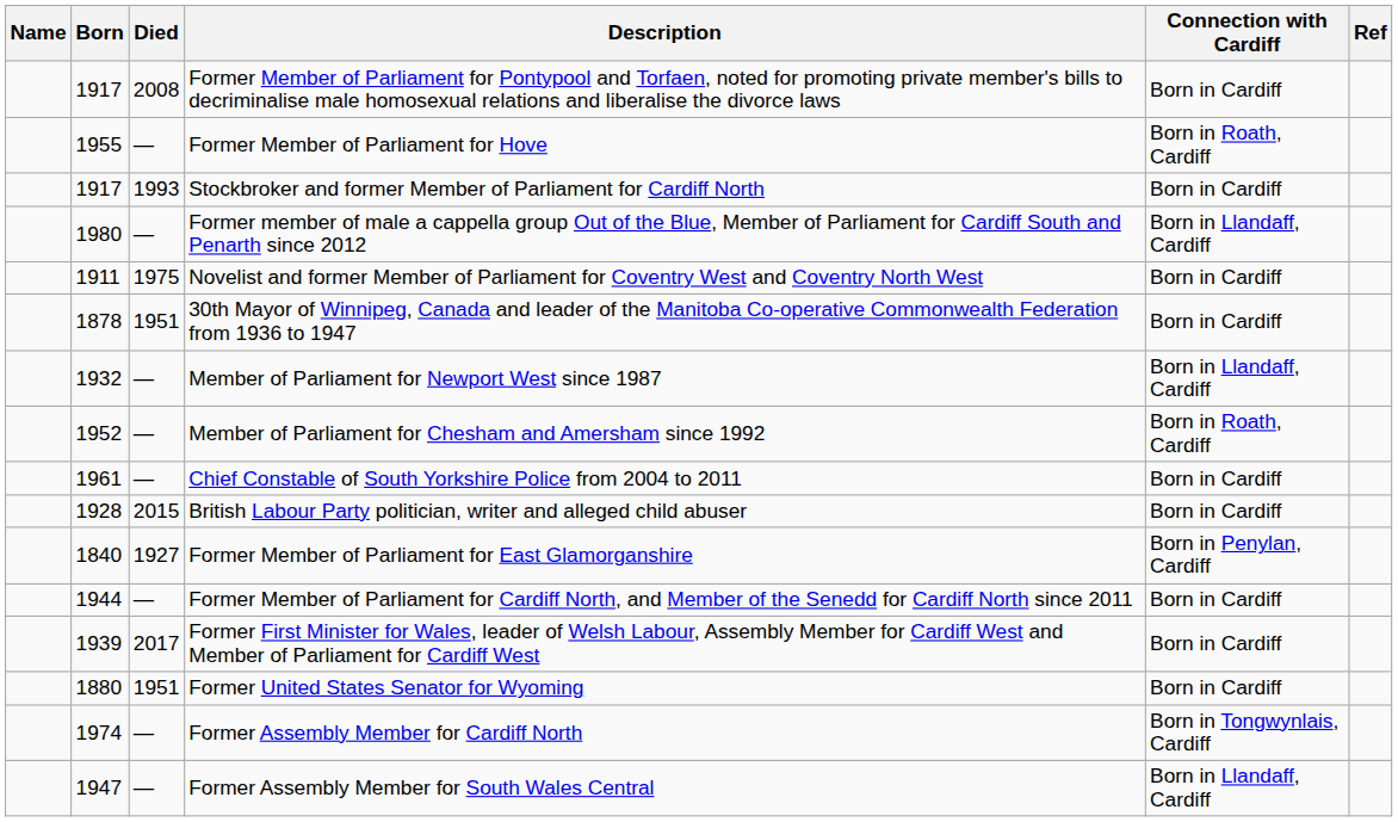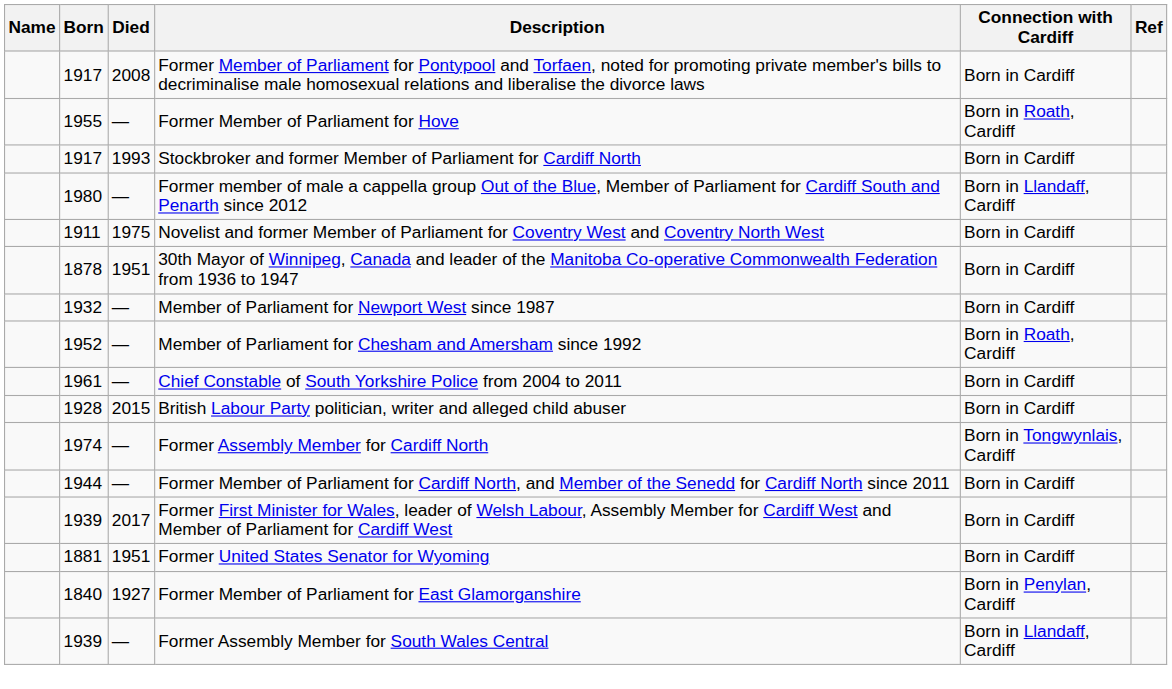 <table class="sortable wikitable" style="text-align: left; width: 68%;">
 <tr>
 <th scope="col">Name</th>
 <th scope="col">Born</th>
 <th scope="col">Died</th>
 <th scope="col">Description</th>
 <th scope="col">Connection with Cardiff</th>
 <th scope="col"><abbr>Ref</abbr></th>
 </tr>
 <tr>
 <td></td>
 <td>1917</td>
 <td>2008</td>
 <td>Former <a href='#'>Member of Parliament</a> for <a href='#'>Pontypool</a> and <a href='#'>Torfaen</a>, noted for promoting private member's bills to decriminalise male homosexual relations and liberalise the divorce laws</td>
 <td>Born in Cardiff</td>
 <td></td>
 </tr>
 <tr>
 <td></td>
 <td>1955</td>
 <td>—</td>
 <td>Former Member of Parliament for <a href='#'>Hove</a></td>
 <td>Born in <a href='#'>Roath</a>, Cardiff</td>
 <td></td>
 </tr>
 <tr>
 <td></td>
 <td>1917</td>
 <td>1993</td>
 <td>Stockbroker and former Member of Parliament for <a href='#'>Cardiff North</a></td>
 <td>Born in Cardiff</td>
 <td></td>
 </tr>
 <tr>
 <td></td>
 <td>1980</td>
 <td>—</td>
 <td>Former member of male a cappella group <a href='#'>Out of the Blue</a>, Member of Parliament for <a href='#'>Cardiff South and Penarth</a> since 2012</td>
 <td>Born in <a href='#'>Llandaff</a>, Cardiff</td>
 <td></td>
 </tr>
 <tr>
 <td></td>
 <td>1911</td>
 <td>1975</td>
 <td>Novelist and former Member of Parliament for <a href='#'>Coventry West</a> and <a href='#'>Coventry North West</a></td>
 <td>Born in Cardiff</td>
 <td></td>
 </tr>
 <tr>
 <td></td>
 <td>1878</td>
 <td>1951</td>
 <td>30th Mayor of <a href='#'>Winnipeg</a>, <a href='#'>Canada</a> and leader of the <a href='#'>Manitoba Co-operative Commonwealth Federation</a> from 1936 to 1947</td>
 <td>Born in Cardiff</td>
 </tr>
 <tr>
 <td></td>
 <td>1932</td>
 <td>—</td>
 <td>Member of Parliament for <a href='#'>Newport West</a> since 1987</td>
-<td>Born in <a href='#'>Llandaff</a>, Cardiff</td>
+<td>Born in Cardiff</td>
 <td></td>
 </tr>
 <tr>
 <td></td>
 <td>1952</td>
 <td>—</td>
 <td>Member of Parliament for <a href='#'>Chesham and Amersham</a> since 1992</td>
 <td>Born in <a href='#'>Roath</a>, Cardiff</td>
 <td></td>
 </tr>
 <tr>
 <td></td>
 <td>1961</td>
 <td>—</td>
 <td><a href='#'>Chief Constable</a> of <a href='#'>South Yorkshire Police</a> from 2004 to 2011</td>
 <td>Born in Cardiff</td>
 <td></td>
 </tr>
 <tr>
 <td></td>
 <td>1928</td>
 <td>2015</td>
 <td>British <a href='#'>Labour Party</a> politician, writer and alleged child abuser</td>
 <td>Born in Cardiff</td>
 <td></td>
 </tr>
 <tr>
 <td></td>
-<td>1840</td>
-<td>1927</td>
-<td>Former Member of Parliament for <a href='#'>East Glamorganshire</a></td>
-<td>Born in <a href='#'>Penylan</a>, Cardiff</td>
+<td>1974</td>
+<td>—</td>
+<td>Former <a href='#'>Assembly Member</a> for <a href='#'>Cardiff North</a></td>
+<td>Born in <a href='#'>Tongwynlais</a>, Cardiff</td>
 <td></td>
 </tr>
 <tr>
 <td></td>
 <td>1944</td>
 <td>—</td>
 <td>Former Member of Parliament for <a href='#'>Cardiff North</a>, and <a href='#'>Member of the Senedd</a> for <a href='#'>Cardiff North</a> since 2011</td>
 <td>Born in Cardiff</td>
 <td></td>
 </tr>
 <tr>
 <td></td>
 <td>1939</td>
 <td>2017</td>
 <td>Former <a href='#'>First Minister for Wales</a>, leader of <a href='#'>Welsh Labour</a>, Assembly Member for <a href='#'>Cardiff West</a> and Member of Parliament for <a href='#'>Cardiff West</a></td>
 <td>Born in Cardiff</td>
 <td></td>
 </tr>
 <tr>
 <td></td>
-<td>1880</td>
+<td>1881</td>
 <td>1951</td>
 <td>Former <a href='#'>United States Senator for Wyoming</a></td>
 <td>Born in Cardiff</td>
 <td></td>
 </tr>
 <tr>
 <td></td>
-<td>1974</td>
-<td>—</td>
-<td>Former <a href='#'>Assembly Member</a> for <a href='#'>Cardiff North</a></td>
-<td>Born in <a href='#'>Tongwynlais</a>, Cardiff</td>
+<td>1840</td>
+<td>1927</td>
+<td>Former Member of Parliament for <a href='#'>East Glamorganshire</a></td>
+<td>Born in <a href='#'>Penylan</a>, Cardiff</td>
 <td></td>
 </tr>
 <tr>
 <td></td>
-<td>1947</td>
+<td>1939</td>
 <td>—</td>
 <td>Former Assembly Member for <a href='#'>South Wales Central</a></td>
 <td>Born in <a href='#'>Llandaff</a>, Cardiff</td>
 <td></td>
 </tr>
 </table>
